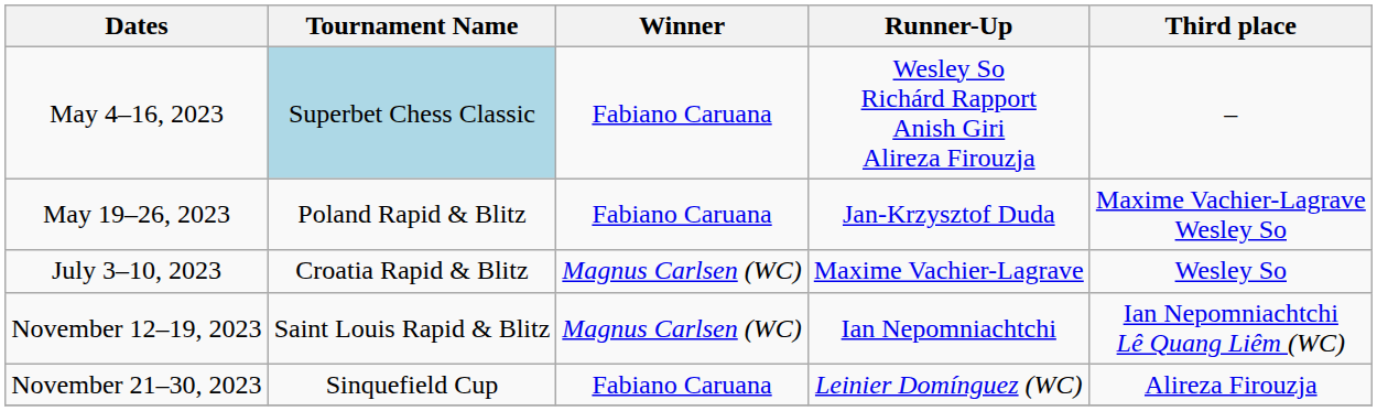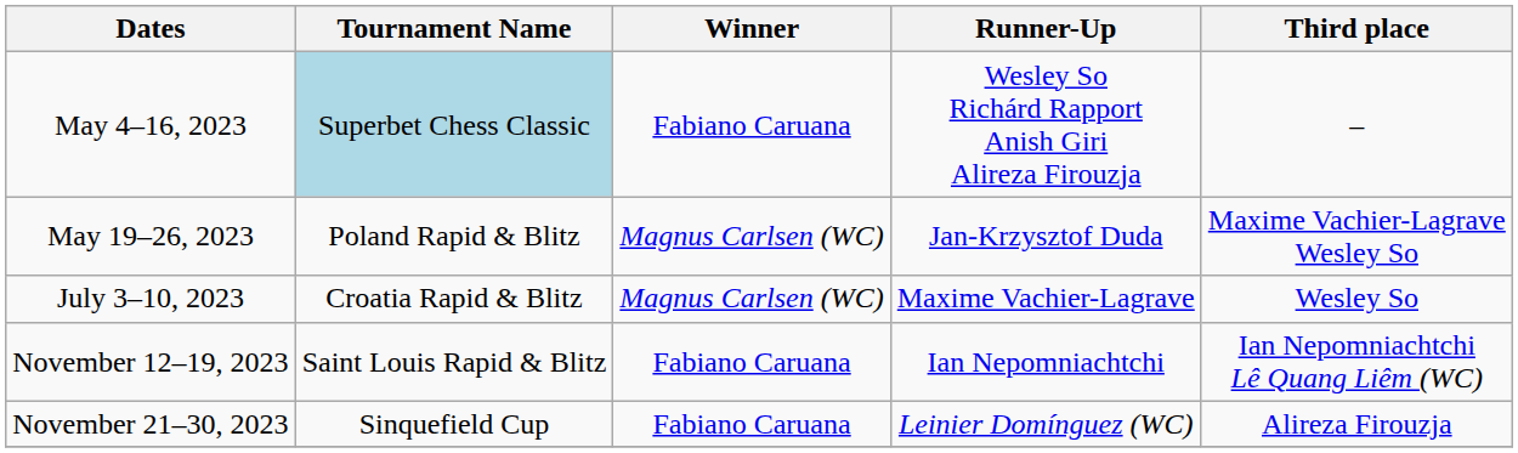 <table class="wikitable sortable" style="text-align:center;">
 <tr>
 <th>Dates</th>
 <th>Tournament Name</th>
 <th>Winner</th>
 <th>Runner-Up</th>
 <th>Third place</th>
 </tr>
 <tr>
 <td>May 4–16, 2023</td>
 <td style="background: lightblue;">Superbet Chess Classic</td>
 <td> <a href='#'>Fabiano Caruana</a></td>
 <td> <a href='#'>Wesley So</a><br>  <a href='#'>Richárd Rapport</a><br>  <a href='#'>Anish Giri</a><br>  <a href='#'>Alireza Firouzja</a></td>
 <td>–</td>
 </tr>
 <tr>
 <td>May 19–26, 2023</td>
 <td>Poland Rapid & Blitz</td>
-<td> <a href='#'>Fabiano Caruana</a></td>
+<td><em> <a href='#'>Magnus Carlsen</a> (WC)</em></td>
 <td> <a href='#'>Jan-Krzysztof Duda</a></td>
 <td> <a href='#'>Maxime Vachier-Lagrave</a><br> <a href='#'>Wesley So</a></td>
 </tr>
 <tr>
 <td>July 3–10, 2023</td>
 <td>Croatia Rapid & Blitz</td>
 <td><em> <a href='#'>Magnus Carlsen</a> (WC)</em></td>
 <td> <a href='#'>Maxime Vachier-Lagrave</a></td>
 <td> <a href='#'>Wesley So</a></td>
 </tr>
 <tr>
 <td>November 12–19, 2023</td>
 <td>Saint Louis Rapid & Blitz</td>
-<td><em> <a href='#'>Magnus Carlsen</a> (WC)</em></td>
+<td> <a href='#'>Fabiano Caruana</a></td>
 <td> <a href='#'>Ian Nepomniachtchi</a></td>
 <td> <a href='#'>Ian Nepomniachtchi</a><br><em> <a href='#'>Lê Quang Liêm </a> (WC)</em></td>
 </tr>
 <tr>
 <td>November 21–30, 2023</td>
 <td>Sinquefield Cup</td>
 <td> <a href='#'>Fabiano Caruana</a></td>
 <td><em> <a href='#'>Leinier Domínguez</a> (WC)</em></td>
 <td> <a href='#'>Alireza Firouzja</a></td>
 </tr>
 <tr>
 </tr>
 </table>
